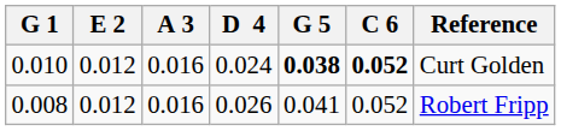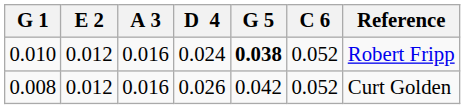 <table class="wikitable sortable">
 <tr>
 <th>G 1</th>
 <th>E 2</th>
 <th>A 3</th>
 <th>D  4</th>
 <th>G 5</th>
 <th>C 6</th>
 <th>Reference</th>
 </tr>
 <tr>
 <td>0.010</td>
 <td>0.012</td>
 <td>0.016</td>
 <td>0.024</td>
 <td><strong>0.038</strong></td>
-<td><strong>0.052</strong></td>
-<td>Curt Golden<br></td>
+<td>0.052</td>
+<td><a href='#'>Robert&nbsp;Fripp</a></td>
 </tr>
 <tr>
 <td>0.008</td>
 <td>0.012</td>
 <td>0.016</td>
 <td>0.026</td>
-<td>0.041</td>
+<td>0.042</td>
 <td>0.052</td>
-<td><a href='#'>Robert&nbsp;Fripp</a></td>
+<td>Curt Golden<br></td>
 </tr>
 </table>
